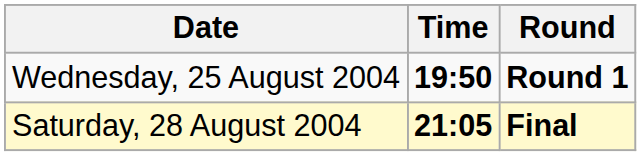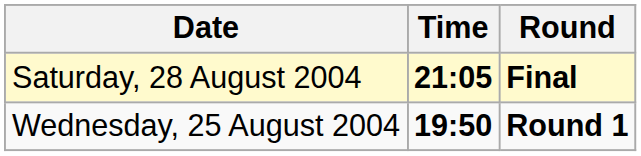 <table class="wikitable">
 <tr>
 <th>Date</th>
 <th>Time</th>
 <th>Round</th>
 </tr>
+<tr style=background:lemonchiffon>
+<td>Saturday, 28 August 2004</td>
+<td><strong>21:05</strong></td>
+<td><strong>Final</strong></td>
+</tr>
 <tr>
 <td>Wednesday, 25 August 2004</td>
 <td><strong>19:50</strong></td>
 <td><strong>Round 1</strong></td>
 </tr>
-<tr style=background:lemonchiffon>
-<td>Saturday, 28 August 2004</td>
-<td><strong>21:05</strong></td>
-<td><strong>Final</strong></td>
-</tr>
 </table>
